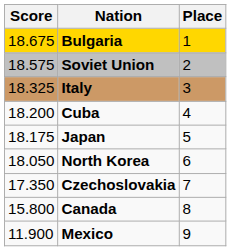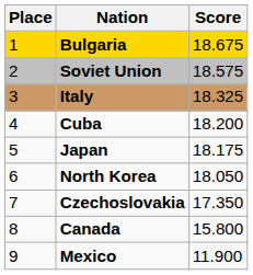 <table class="wikitable">
 <tr>
+<th>Place</th>
+<th>Nation</th>
 <th>Score</th>
-<th>Nation</th>
-<th>Place</th>
 </tr>
 <tr bgcolor=gold>
+<td>1</td>
+<td> <strong>Bulgaria</strong></td>
 <td>18.675</td>
-<td> <strong>Bulgaria</strong></td>
-<td>1</td>
 </tr>
 <tr bgcolor=silver>
+<td>2</td>
+<td> <strong>Soviet Union</strong></td>
 <td>18.575</td>
-<td> <strong>Soviet Union</strong></td>
-<td>2</td>
 </tr>
 <tr bgcolor=cc9966>
+<td>3</td>
+<td> <strong>Italy</strong></td>
 <td>18.325</td>
-<td> <strong>Italy</strong></td>
-<td>3</td>
 </tr>
 <tr>
+<td>4</td>
+<td> <strong>Cuba</strong></td>
 <td>18.200</td>
-<td> <strong>Cuba</strong></td>
-<td>4</td>
 </tr>
 <tr>
+<td>5</td>
+<td> <strong>Japan</strong></td>
 <td>18.175</td>
-<td> <strong>Japan</strong></td>
-<td>5</td>
 </tr>
 <tr>
+<td>6</td>
+<td> <strong>North Korea</strong></td>
 <td>18.050</td>
-<td> <strong>North Korea</strong></td>
-<td>6</td>
 </tr>
 <tr>
+<td>7</td>
+<td> <strong>Czechoslovakia</strong></td>
 <td>17.350</td>
-<td> <strong>Czechoslovakia</strong></td>
-<td>7</td>
 </tr>
 <tr>
+<td>8</td>
+<td> <strong>Canada</strong></td>
 <td>15.800</td>
-<td> <strong>Canada</strong></td>
-<td>8</td>
 </tr>
 <tr>
+<td>9</td>
+<td> <strong>Mexico</strong></td>
 <td>11.900</td>
-<td> <strong>Mexico</strong></td>
-<td>9</td>
 </tr>
 </table>
